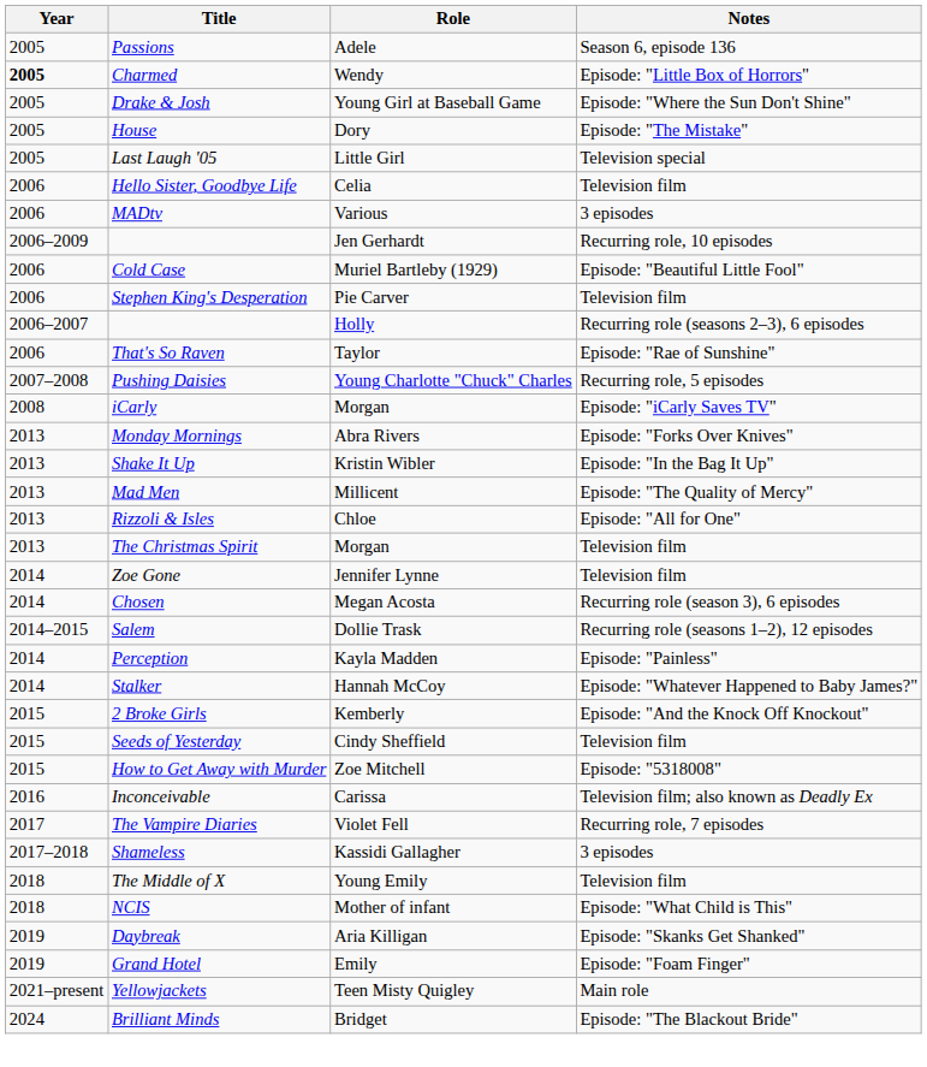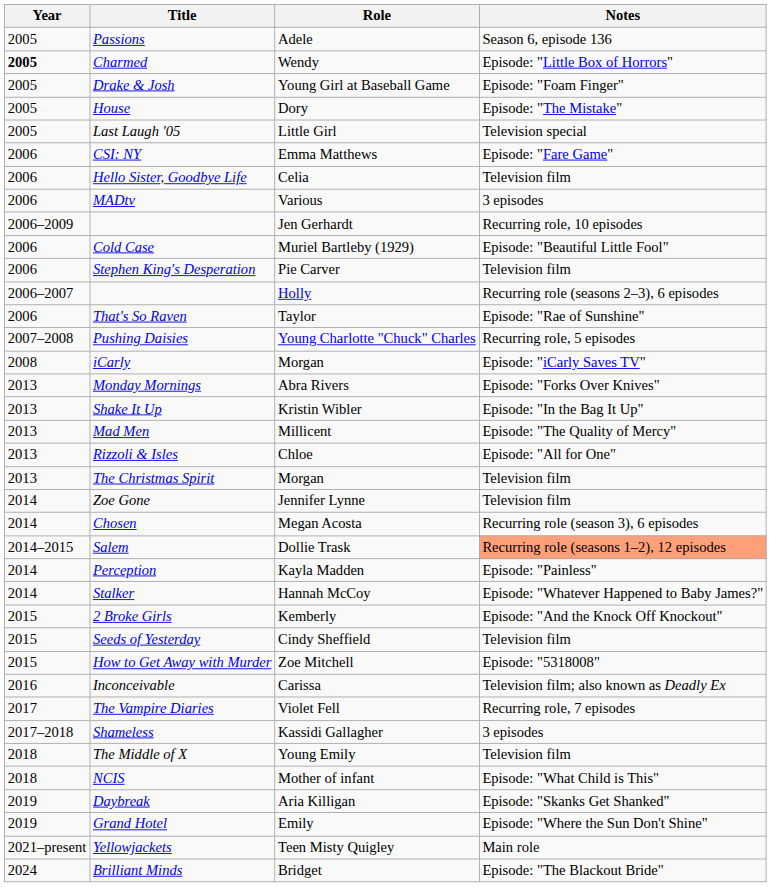 <table class="wikitable sortable">
 <tr>
 <th>Year</th>
 <th>Title</th>
 <th>Role</th>
 <th class="unsortable">Notes</th>
 </tr>
 <tr>
 <td>2005</td>
 <td><em><a href='#'>Passions</a></em></td>
 <td>Adele</td>
 <td>Season 6, episode 136</td>
 </tr>
 <tr>
 <td><strong>2005</strong></td>
 <td><em><a href='#'>Charmed</a></em></td>
 <td>Wendy</td>
 <td>Episode: "<a href='#'>Little Box of Horrors</a>"</td>
 </tr>
 <tr>
 <td>2005</td>
 <td><em><a href='#'>Drake & Josh</a></em></td>
 <td>Young Girl at Baseball Game</td>
-<td>Episode: "Where the Sun Don't Shine"</td>
+<td>Episode: "Foam Finger"</td>
 </tr>
 <tr>
 <td>2005</td>
 <td><em><a href='#'>House</a></em></td>
 <td>Dory</td>
 <td>Episode: "<a href='#'>The Mistake</a>"</td>
 </tr>
 <tr>
 <td>2005</td>
 <td><em>Last Laugh '05</em></td>
 <td>Little Girl</td>
 <td>Television special</td>
+</tr>
+<tr>
+<td>2006</td>
+<td><em><a href='#'>CSI: NY</a></em></td>
+<td>Emma Matthews</td>
+<td>Episode: "<a href='#'>Fare Game</a>"</td>
 </tr>
 <tr>
 <td>2006</td>
 <td><em><a href='#'>Hello Sister, Goodbye Life</a></em></td>
 <td>Celia</td>
 <td>Television film</td>
 </tr>
 <tr>
 <td>2006</td>
 <td><em><a href='#'>MADtv</a></em></td>
 <td>Various</td>
 <td>3 episodes</td>
 </tr>
 <tr>
 <td>2006–2009</td>
 <td><em></em></td>
 <td>Jen Gerhardt</td>
 <td>Recurring role, 10 episodes</td>
 </tr>
 <tr>
 <td>2006</td>
 <td><em><a href='#'>Cold Case</a></em></td>
 <td>Muriel Bartleby (1929)</td>
 <td>Episode: "Beautiful Little Fool"</td>
 </tr>
 <tr>
 <td>2006</td>
 <td><em><a href='#'>Stephen King's Desperation</a></em></td>
 <td>Pie Carver</td>
 <td>Television film</td>
 </tr>
 <tr>
 <td>2006–2007</td>
 <td><em></em></td>
 <td><a href='#'>Holly</a></td>
 <td>Recurring role (seasons 2–3), 6 episodes</td>
 </tr>
 <tr>
 <td>2006</td>
 <td><em><a href='#'>That's So Raven</a></em></td>
 <td>Taylor</td>
 <td>Episode: "Rae of Sunshine"</td>
 </tr>
 <tr>
 <td>2007–2008</td>
 <td><em><a href='#'>Pushing Daisies</a></em></td>
 <td><a href='#'>Young Charlotte "Chuck" Charles</a></td>
 <td>Recurring role, 5 episodes</td>
 </tr>
 <tr>
 <td>2008</td>
 <td><em><a href='#'>iCarly</a></em></td>
 <td>Morgan</td>
 <td>Episode: "<a href='#'>iCarly Saves TV</a>"</td>
 </tr>
 <tr>
 <td>2013</td>
 <td><em><a href='#'>Monday Mornings</a></em></td>
 <td>Abra Rivers</td>
 <td>Episode: "Forks Over Knives"</td>
 </tr>
 <tr>
 <td>2013</td>
 <td><em><a href='#'>Shake It Up</a></em></td>
 <td>Kristin Wibler</td>
 <td>Episode: "In the Bag It Up"</td>
 </tr>
 <tr>
 <td>2013</td>
 <td><em><a href='#'>Mad Men</a></em></td>
 <td>Millicent</td>
 <td>Episode: "The Quality of Mercy"</td>
 </tr>
 <tr>
 <td>2013</td>
 <td><em><a href='#'>Rizzoli & Isles</a></em></td>
 <td>Chloe</td>
 <td>Episode: "All for One"</td>
 </tr>
 <tr>
 <td>2013</td>
 <td><em><a href='#'>The Christmas Spirit</a></em></td>
 <td>Morgan</td>
 <td>Television film</td>
 </tr>
 <tr>
 <td>2014</td>
 <td><em>Zoe Gone</em></td>
 <td>Jennifer Lynne</td>
 <td>Television film</td>
 </tr>
 <tr>
 <td>2014</td>
 <td><em><a href='#'>Chosen</a></em></td>
 <td>Megan Acosta</td>
 <td>Recurring role (season 3), 6 episodes</td>
 </tr>
 <tr>
 <td>2014–2015</td>
 <td><em><a href='#'>Salem</a></em></td>
 <td>Dollie Trask</td>
-<td>Recurring role (seasons 1–2), 12 episodes</td>
+<td style="background: lightsalmon;">Recurring role (seasons 1–2), 12 episodes</td>
 </tr>
 <tr>
 <td>2014</td>
 <td><em><a href='#'>Perception</a></em></td>
 <td>Kayla Madden</td>
 <td>Episode: "Painless"</td>
 </tr>
 <tr>
 <td>2014</td>
 <td><em><a href='#'>Stalker</a></em></td>
 <td>Hannah McCoy</td>
 <td>Episode: "Whatever Happened to Baby James?"</td>
 </tr>
 <tr>
 <td>2015</td>
 <td><em><a href='#'>2 Broke Girls</a></em></td>
 <td>Kemberly</td>
 <td>Episode: "And the Knock Off Knockout"</td>
 </tr>
 <tr>
 <td>2015</td>
 <td><em><a href='#'>Seeds of Yesterday</a></em></td>
 <td>Cindy Sheffield</td>
 <td>Television film</td>
 </tr>
 <tr>
 <td>2015</td>
 <td><em><a href='#'>How to Get Away with Murder</a></em></td>
 <td>Zoe Mitchell</td>
 <td>Episode: "5318008"</td>
 </tr>
 <tr>
 <td>2016</td>
 <td><em>Inconceivable</em></td>
 <td>Carissa</td>
 <td>Television film; also known as <em>Deadly Ex</em></td>
 </tr>
 <tr>
 <td>2017</td>
 <td><em><a href='#'>The Vampire Diaries</a></em></td>
 <td>Violet Fell</td>
 <td>Recurring role, 7 episodes</td>
 </tr>
 <tr>
 <td>2017–2018</td>
 <td><em><a href='#'>Shameless</a></em></td>
 <td>Kassidi Gallagher</td>
 <td>3 episodes</td>
 </tr>
 <tr>
 <td>2018</td>
 <td><em>The Middle of X</em></td>
 <td>Young Emily</td>
 <td>Television film</td>
 </tr>
 <tr>
 <td>2018</td>
 <td><em><a href='#'>NCIS</a></em></td>
 <td>Mother of infant</td>
 <td>Episode: "What Child is This"</td>
 </tr>
 <tr>
 <td>2019</td>
 <td><em><a href='#'>Daybreak</a></em></td>
 <td>Aria Killigan</td>
 <td>Episode: "Skanks Get Shanked"</td>
 </tr>
 <tr>
 <td>2019</td>
 <td><em><a href='#'>Grand Hotel</a></em></td>
 <td>Emily</td>
-<td>Episode: "Foam Finger"</td>
+<td>Episode: "Where the Sun Don't Shine"</td>
 </tr>
 <tr>
 <td>2021–present</td>
 <td><em><a href='#'>Yellowjackets</a></em></td>
 <td>Teen Misty Quigley</td>
 <td>Main role</td>
 </tr>
 <tr>
 <td>2024</td>
 <td><em><a href='#'>Brilliant Minds</a></em></td>
 <td>Bridget</td>
 <td>Episode: "The Blackout Bride"</td>
 </tr>
 </table>
